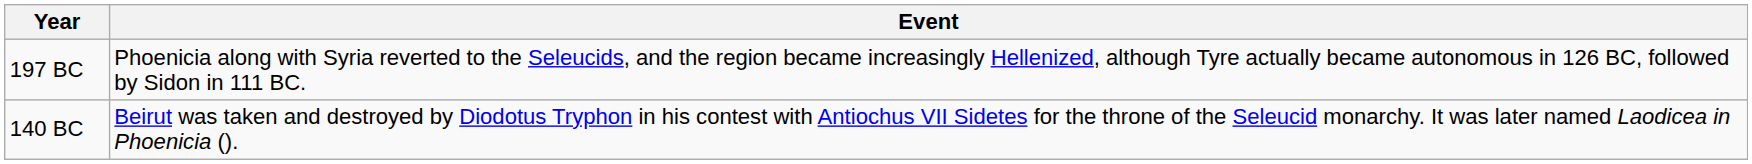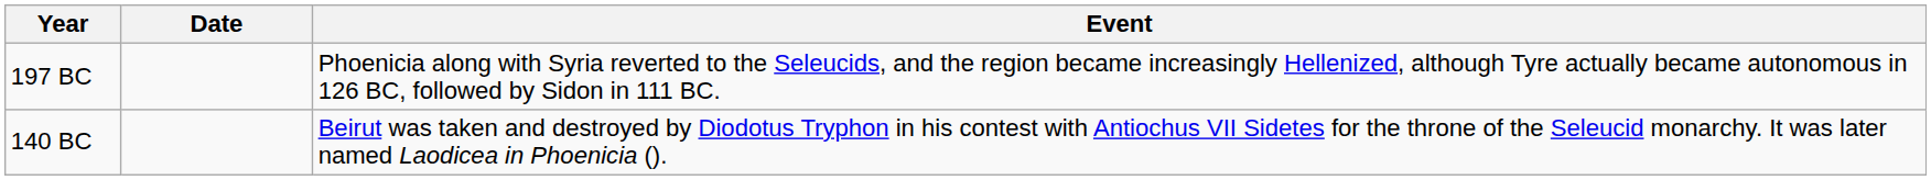 <table class="wikitable" width="100%">
 <tr>
 <th style="width:6%">Year</th>
+<th style="width:10%">Date</th>
 <th>Event</th>
 </tr>
 <tr>
 <td>197 BC</td>
+<td></td>
 <td>Phoenicia along with Syria reverted to the <a href='#'>Seleucids</a>, and the region became increasingly <a href='#'>Hellenized</a>, although Tyre actually became autonomous in 126 BC, followed by Sidon in 111 BC.</td>
 </tr>
 <tr>
 <td>140 BC</td>
+<td></td>
 <td><a href='#'>Beirut</a> was taken and destroyed by <a href='#'>Diodotus Tryphon</a> in his contest with <a href='#'>Antiochus VII Sidetes</a> for the throne of the <a href='#'>Seleucid</a> monarchy. It was later named <em>Laodicea in Phoenicia</em> ().</td>
 </tr>
 </table>
